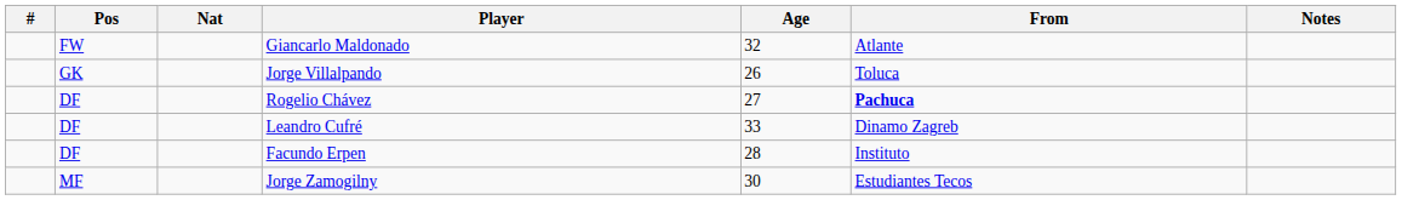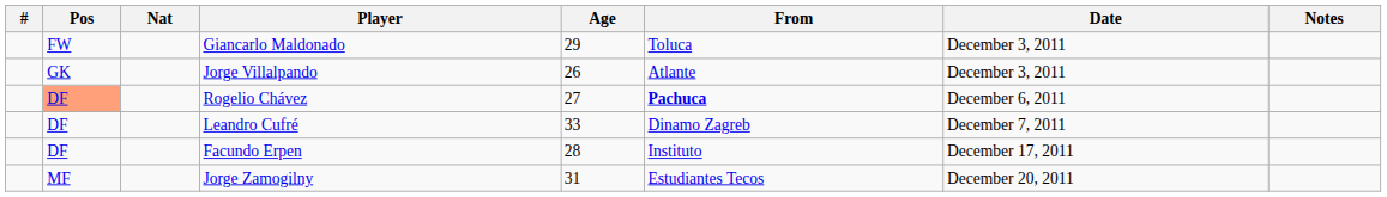 <table class="wikitable" style="width:65%; text-align:center; font-size:95%; text-align:left;">
 <tr>
 <th>#</th>
 <th>Pos</th>
 <th>Nat</th>
 <th>Player</th>
 <th>Age</th>
 <th>From</th>
+<th>Date</th>
 <th>Notes</th>
 </tr>
 <tr>
 <td></td>
 <td><a href='#'>FW</a></td>
 <td></td>
 <td><a href='#'>Giancarlo Maldonado</a></td>
-<td>32</td>
-<td><a href='#'>Atlante</a></td>
+<td>29</td>
+<td><a href='#'>Toluca</a></td>
+<td>December 3, 2011</td>
 <td></td>
 </tr>
 <tr>
 <td></td>
 <td><a href='#'>GK</a></td>
 <td></td>
 <td><a href='#'>Jorge Villalpando</a></td>
 <td>26</td>
-<td><a href='#'>Toluca</a></td>
+<td><a href='#'>Atlante</a></td>
+<td>December 3, 2011</td>
 <td></td>
 </tr>
 <tr>
 <td></td>
-<td><a href='#'>DF</a></td>
+<td style="background: lightsalmon;"><a href='#'>DF</a></td>
 <td></td>
 <td><a href='#'>Rogelio Chávez</a></td>
 <td>27</td>
 <td><strong><a href='#'>Pachuca</a></strong></td>
+<td>December 6, 2011</td>
 <td></td>
 </tr>
 <tr>
 <td></td>
 <td><a href='#'>DF</a></td>
 <td></td>
 <td><a href='#'>Leandro Cufré</a></td>
 <td>33</td>
 <td> <a href='#'>Dinamo Zagreb</a></td>
+<td>December 7, 2011</td>
 <td></td>
 </tr>
 <tr>
 <td></td>
 <td><a href='#'>DF</a></td>
 <td></td>
 <td><a href='#'>Facundo Erpen</a></td>
 <td>28</td>
 <td> <a href='#'>Instituto</a></td>
+<td>December 17, 2011</td>
 <td></td>
 </tr>
 <tr>
 <td></td>
 <td><a href='#'>MF</a></td>
 <td></td>
 <td><a href='#'>Jorge Zamogilny</a></td>
-<td>30</td>
+<td>31</td>
 <td><a href='#'>Estudiantes Tecos</a></td>
+<td>December 20, 2011</td>
 <td></td>
 </tr>
 </table>
